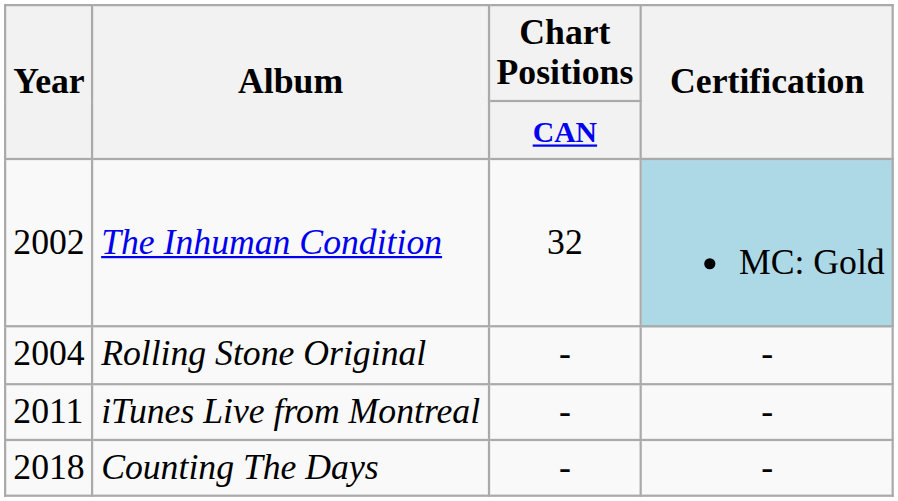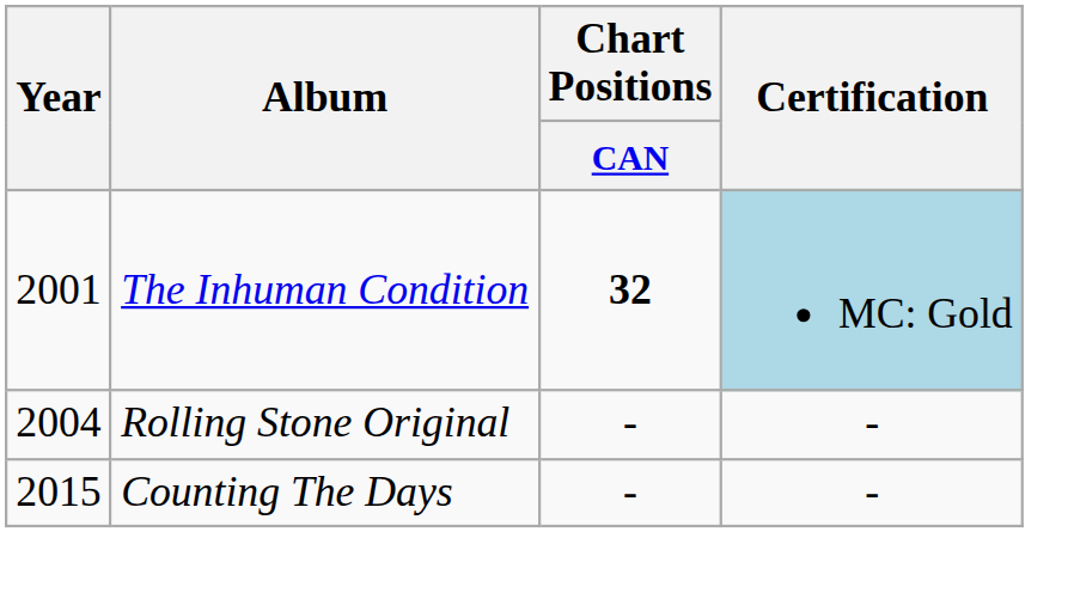 <table class="wikitable">
 <tr>
 <th rowspan=2>Year</th>
 <th rowspan=2>Album</th>
 <th colspan=1>Chart<br>Positions</th>
 <th rowspan=2>Certification</th>
 </tr>
 <tr>
 <th><small><a href='#'>CAN</a></small></th>
 </tr>
 <tr>
-<td>2002</td>
+<td>2001</td>
 <td><em><a href='#'>The Inhuman Condition</a></em><br></td>
-<td align=center>32</td>
+<td align=center><strong>32</strong></td>
 <td style="background: lightblue;"><br><ul><li>MC: Gold</li></ul></td>
 </tr>
 <tr>
 <td>2004</td>
 <td><em>Rolling Stone Original</em><br></td>
 <td align=center>-</td>
 <td align=center>-</td>
 </tr>
 <tr>
-<td>2011</td>
-<td><em>iTunes Live from Montreal</em><br></td>
-<td align=center>-</td>
-<td align=center>-</td>
-</tr>
-<tr>
-<td>2018</td>
+<td>2015</td>
 <td><em>Counting The Days</em><br></td>
 <td align=center>-</td>
 <td align=center>-</td>
 </tr>
 </table>
